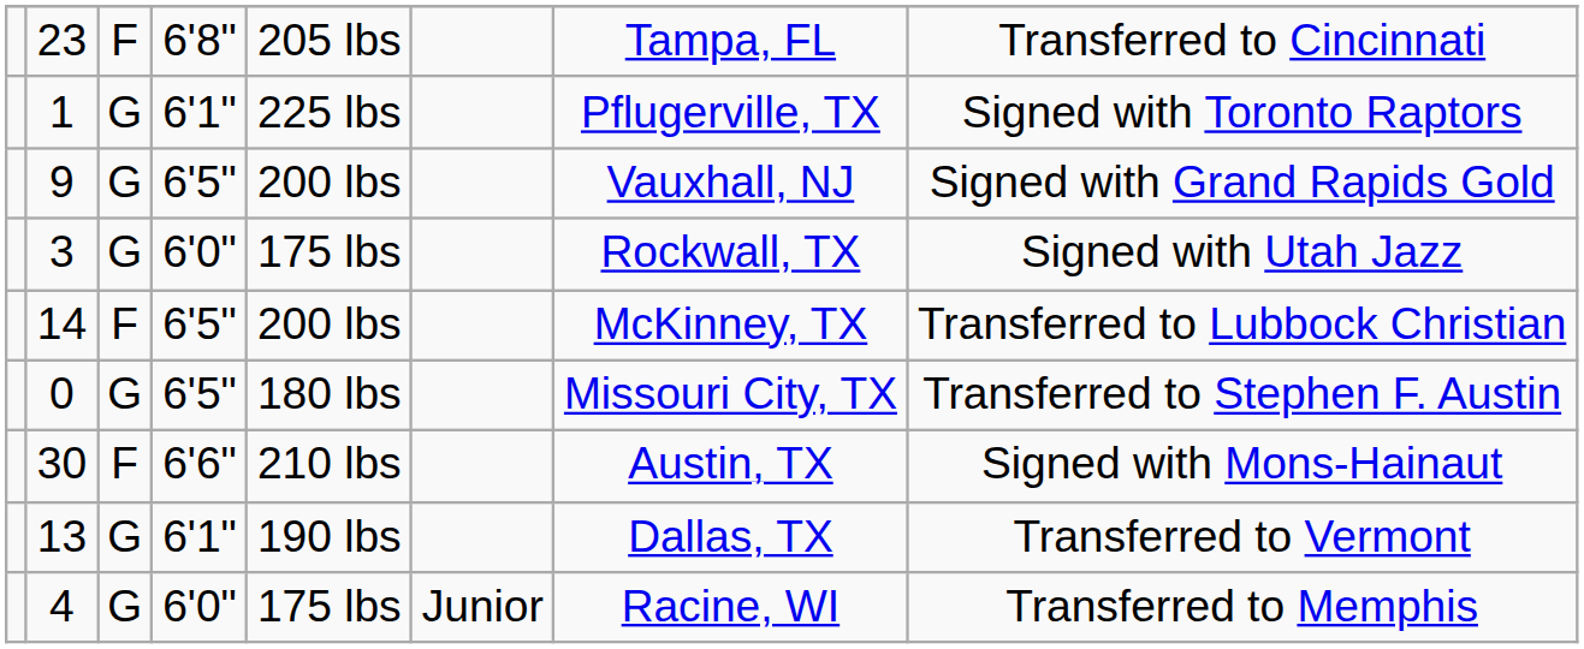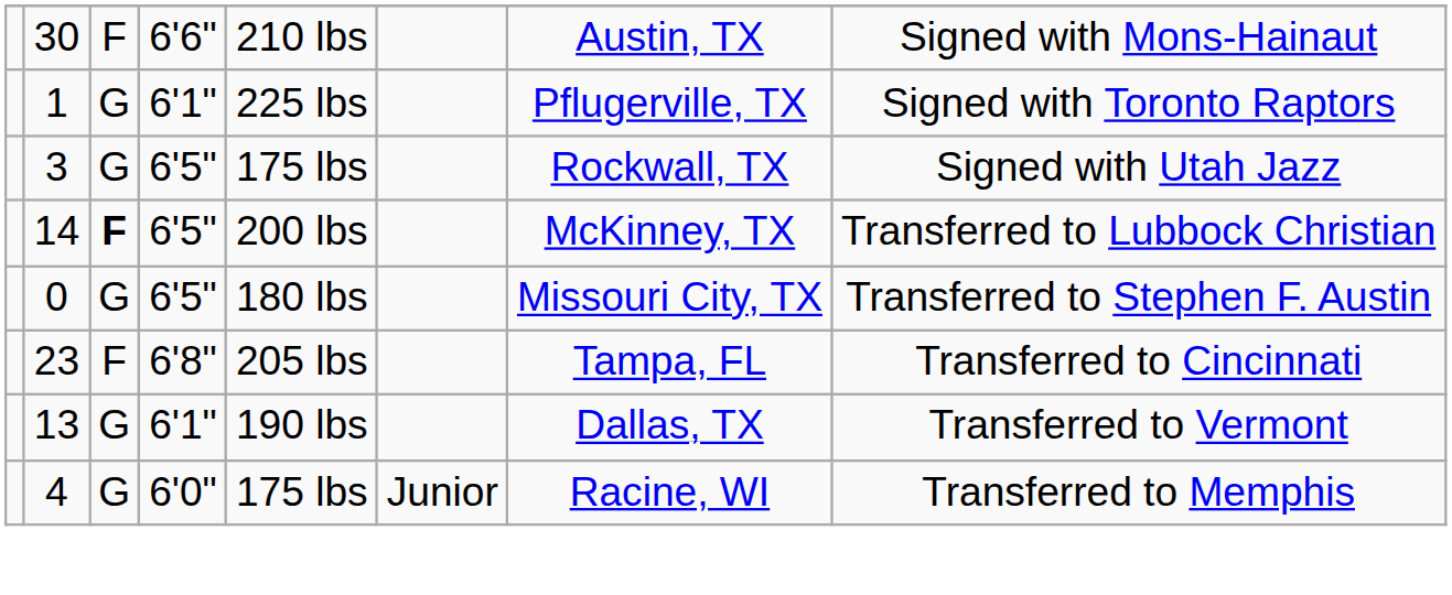 <table class="wikitable sortable" style="text-align: center">
 <tr align=center>
 </tr>
 <tr>
 <td></td>
-<td>23</td>
+<td>30</td>
 <td>F</td>
-<td>6'8"</td>
-<td>205 lbs</td>
+<td>6'6"</td>
+<td>210 lbs</td>
 <td></td>
-<td><a href='#'>Tampa, FL</a></td>
-<td>Transferred to <a href='#'>Cincinnati</a></td>
+<td><a href='#'>Austin, TX</a></td>
+<td>Signed with <a href='#'>Mons-Hainaut</a></td>
 </tr>
 <tr>
 <td></td>
 <td>1</td>
 <td>G</td>
 <td>6'1"</td>
 <td>225 lbs</td>
 <td></td>
 <td><a href='#'>Pflugerville, TX</a></td>
 <td>Signed with <a href='#'>Toronto Raptors</a></td>
 </tr>
 <tr>
 <td></td>
-<td>9</td>
+<td>3</td>
 <td>G</td>
 <td>6'5"</td>
-<td>200 lbs</td>
-<td></td>
-<td><a href='#'>Vauxhall, NJ</a></td>
-<td>Signed with <a href='#'>Grand Rapids Gold</a></td>
-</tr>
-<tr>
-<td></td>
-<td>3</td>
-<td>G</td>
-<td>6'0"</td>
 <td>175 lbs</td>
 <td></td>
 <td><a href='#'>Rockwall, TX</a></td>
 <td>Signed with <a href='#'>Utah Jazz</a></td>
 </tr>
 <tr>
 <td></td>
 <td>14</td>
-<td>F</td>
+<td><strong>F</strong></td>
 <td>6'5"</td>
 <td>200 lbs</td>
 <td></td>
 <td><a href='#'>McKinney, TX</a></td>
 <td>Transferred to <a href='#'>Lubbock Christian</a></td>
 </tr>
 <tr>
 <td></td>
 <td>0</td>
 <td>G</td>
 <td>6'5"</td>
 <td>180 lbs</td>
 <td></td>
 <td><a href='#'>Missouri City, TX</a></td>
 <td>Transferred to <a href='#'>Stephen F. Austin</a></td>
 </tr>
 <tr>
 <td></td>
-<td>30</td>
+<td>23</td>
 <td>F</td>
-<td>6'6"</td>
-<td>210 lbs</td>
+<td>6'8"</td>
+<td>205 lbs</td>
 <td></td>
-<td><a href='#'>Austin, TX</a></td>
-<td>Signed with <a href='#'>Mons-Hainaut</a></td>
+<td><a href='#'>Tampa, FL</a></td>
+<td>Transferred to <a href='#'>Cincinnati</a></td>
 </tr>
 <tr>
 <td></td>
 <td>13</td>
 <td>G</td>
 <td>6'1"</td>
 <td>190 lbs</td>
 <td></td>
 <td><a href='#'>Dallas, TX</a></td>
 <td>Transferred to <a href='#'>Vermont</a></td>
 </tr>
 <tr>
 <td></td>
 <td>4</td>
 <td>G</td>
 <td>6'0"</td>
 <td>175 lbs</td>
 <td>Junior</td>
 <td><a href='#'>Racine, WI</a></td>
 <td>Transferred to <a href='#'>Memphis</a></td>
 </tr>
 </table>
